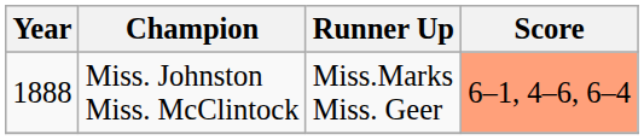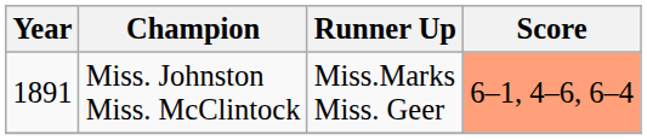 <table class="wikitable sortable">
 <tr>
 <th>Year</th>
 <th>Champion</th>
 <th>Runner Up</th>
 <th>Score</th>
 </tr>
 <tr>
-<td>1888</td>
+<td>1891</td>
 <td> Miss. Johnston<br> Miss. McClintock</td>
 <td> Miss.Marks <br> Miss. Geer</td>
 <td style="background: lightsalmon;">6–1, 4–6, 6–4</td>
 </tr>
 <tr>
 </tr>
 </table>
